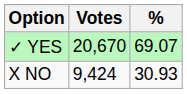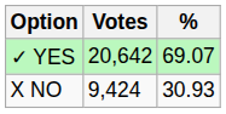 <table class="wikitable">
 <tr>
 <th>Option</th>
 <th>Votes</th>
 <th>%</th>
 </tr>
 <tr>
 <td style=background:#bbf8be>✓ YES</td>
-<td style=background:#bbf8be>20,670</td>
+<td style=background:#bbf8be>20,642</td>
 <td style=background:#bbf8be>69.07</td>
 </tr>
 <tr>
 <td>X NO</td>
 <td>9,424</td>
 <td>30.93</td>
 </tr>
 </table>
